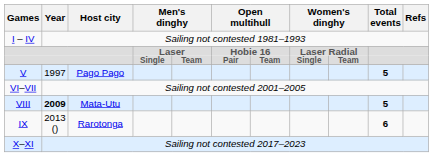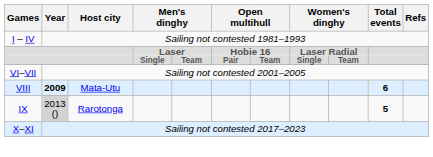 <table class="wikitable" style="text-align:center; font-size:90%;">
 <tr>
 <th scope="col" style="padding:0.25em;">Games</th>
 <th scope="col" style="padding:0.25em;">Year</th>
 <th scope="col" style="width:6.25em;">Host city </th>
 <th colspan=2 style="line-height:115%;">Men's <br>dinghy</th>
 <th colspan=2 style="line-height:115%;">Open <br>multihull</th>
 <th colspan=2 style="line-height:115%;">Women's <br>dinghy</th>
 <th>Total<br>events</th>
 <th>Refs</th>
 </tr>
 <tr>
 <td><a href='#'>I</a> – <a href='#'>IV</a></td>
 <td colspan=10><em>Sailing not contested 1981–1993</em></td>
 </tr>
 <tr bgcolor=#ddd style="line-height:8px; padding:0px;">
 <td colspan=3 align=center style="border-bottom:0px; color:#555;"> </td>
 <td colspan=2 align=center style="border-bottom:0px; color:#555;"><strong>Laser</strong></td>
 <td colspan=2 align=center style="border-bottom:0px; color:#555;"><strong>Hobie 16</strong></td>
 <td colspan=2 align=center style="border-bottom:0px; color:#555;"><strong>Laser Radial</strong></td>
 <td colspan=2 align=center style="border-bottom:0px; color:#555;"> </td>
 </tr>
 <tr bgcolor=#ddd style="line-height:8px; font-size:85%; padding:0px; border-top:0px;">
 <td colspan=3 align=center style="border-top:0px; color:#555;"> </td>
 <td style="width:4.3em; border-top:0px; color:#555;"><strong>Single</strong></td>
 <td style="width:4.3em; border-top:0px; color:#555;"><strong>Team</strong></td>
 <td style="width:4.3em; border-top:0px; color:#555;"><strong>Pair</strong></td>
 <td style="width:4.3em; border-top:0px; color:#555;"><strong>Team</strong></td>
 <td style="width:4.3em; border-top:0px; color:#555;"><strong>Single</strong></td>
 <td style="width:4.3em; border-top:0px; color:#555;"><strong>Team</strong></td>
 <td colspan=2 align=center style="border-top:0px;"> </td>
 </tr>
-<tr bgcolor=#ddeeff>
-<td><a href='#'>V</a></td>
-<td>1997 </td>
-<td><a href='#'>Pago Pago</a> </td>
-<td>      <br></td>
-<td>      <br></td>
-<td>      <br></td>
-<td>      <br></td>
-<td>      <br></td>
-<td style="line-height:115%; font-size:85%; padding:0px;"></td>
-<td><strong>5</strong></td>
-<td></td>
-</tr>
 <tr>
 <td><a href='#'>VI</a>–<a href='#'>VII</a></td>
 <td colspan=10><em>Sailing not contested 2001–2005</em></td>
 </tr>
 <tr bgcolor=#ddeeff>
 <td><a href='#'>VIII</a></td>
 <td><strong>2009 </strong></td>
 <td><a href='#'>Mata-Utu</a> </td>
 <td>      <br></td>
 <td>      <br></td>
 <td>      <br></td>
 <td>      <br></td>
 <td>      <br></td>
 <td>      <br></td>
-<td><strong>5</strong></td>
+<td><strong>6</strong></td>
 <td></td>
 </tr>
 <tr>
 <td><a href='#'>IX</a></td>
-<td>2013 <br>()</td>
+<td style="background: lightgrey;">2013 <br>()</td>
 <td><a href='#'>Rarotonga</a> </td>
 <td>      <br></td>
 <td>      <br></td>
 <td>      <br></td>
 <td>      <br></td>
 <td>      <br></td>
 <td>      <br></td>
-<td><strong>6</strong></td>
+<td><strong>5</strong></td>
 <td></td>
 </tr>
 <tr bgcolor=#ddeeff>
 <td><a href='#'>X</a>–<a href='#'>XI</a></td>
 <td colspan=10><em>Sailing not contested 2017–2023</em></td>
 </tr>
 </table>
